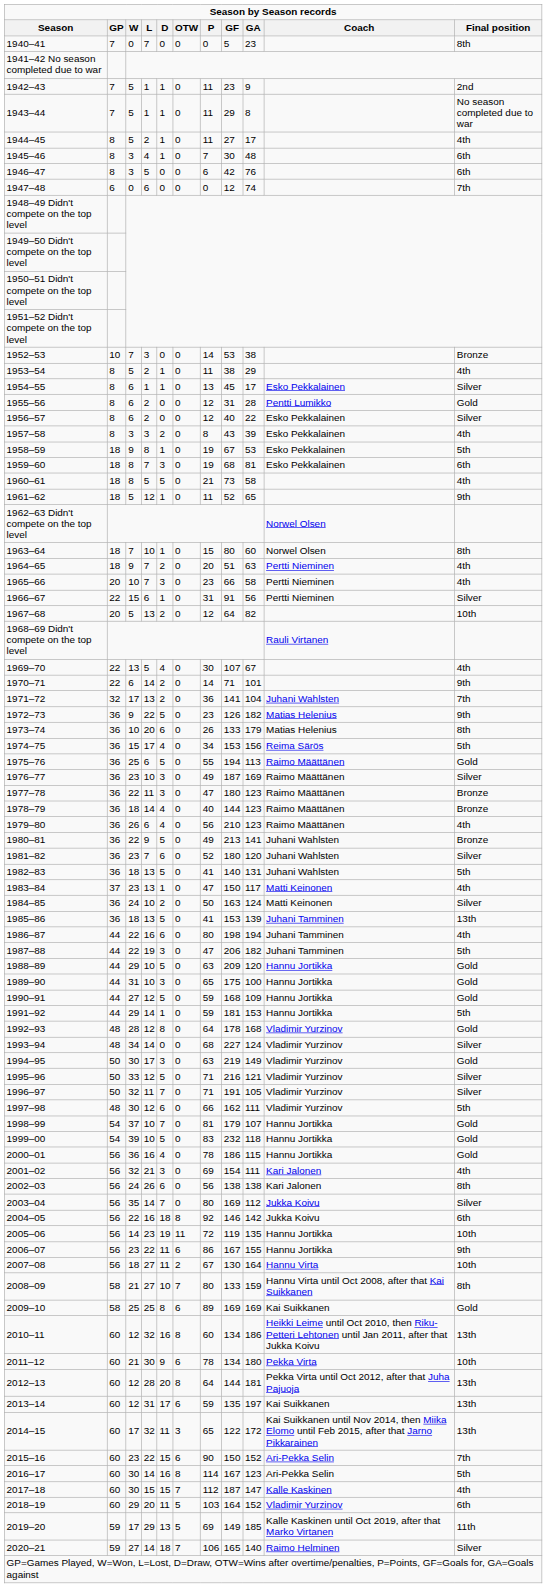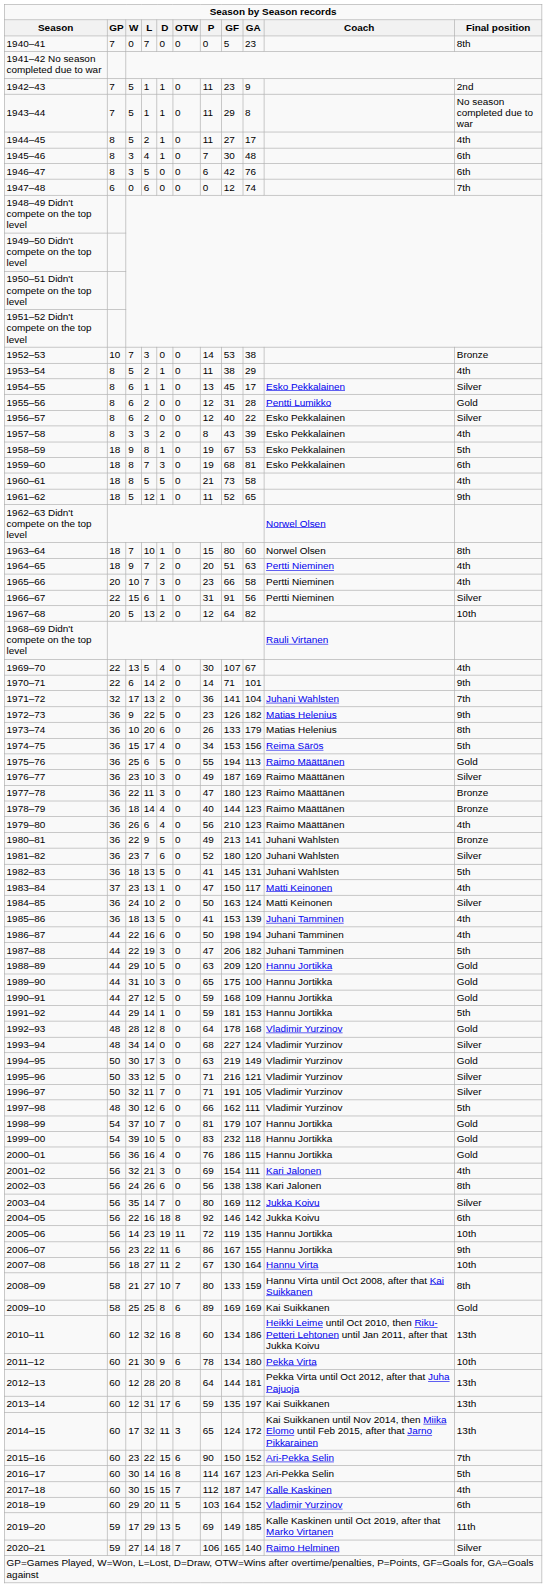 <table class="wikitable">
 <tr>
 <td colspan="11" align="center"><strong>Season by Season records</strong></td>
 </tr>
 <tr>
 <th>Season</th>
 <th>GP</th>
 <th>W</th>
 <th>L</th>
 <th>D</th>
 <th>OTW</th>
 <th>P</th>
 <th>GF</th>
 <th>GA</th>
 <th>Coach</th>
 <th>Final position</th>
 </tr>
 <tr>
 <td>1940–41</td>
 <td>7</td>
 <td>0</td>
 <td>7</td>
 <td>0</td>
 <td>0</td>
 <td>0</td>
 <td>5</td>
 <td>23</td>
 <td></td>
 <td>8th</td>
 </tr>
 <tr>
 <td>1941–42 No season completed due to war</td>
 <td></td>
 </tr>
 <tr>
 <td>1942–43</td>
 <td>7</td>
 <td>5</td>
 <td>1</td>
 <td>1</td>
 <td>0</td>
 <td>11</td>
 <td>23</td>
 <td>9</td>
 <td></td>
 <td>2nd</td>
 </tr>
 <tr>
 <td>1943–44</td>
 <td>7</td>
 <td>5</td>
 <td>1</td>
 <td>1</td>
 <td>0</td>
 <td>11</td>
 <td>29</td>
 <td>8</td>
 <td></td>
 <td>No season completed due to war</td>
 </tr>
 <tr>
 <td>1944–45</td>
 <td>8</td>
 <td>5</td>
 <td>2</td>
 <td>1</td>
 <td>0</td>
 <td>11</td>
 <td>27</td>
 <td>17</td>
 <td></td>
 <td>4th</td>
 </tr>
 <tr>
 <td>1945–46</td>
 <td>8</td>
 <td>3</td>
 <td>4</td>
 <td>1</td>
 <td>0</td>
 <td>7</td>
 <td>30</td>
 <td>48</td>
 <td></td>
 <td>6th</td>
 </tr>
 <tr>
 <td>1946–47</td>
 <td>8</td>
 <td>3</td>
 <td>5</td>
 <td>0</td>
 <td>0</td>
 <td>6</td>
 <td>42</td>
 <td>76</td>
 <td></td>
 <td>6th</td>
 </tr>
 <tr>
 <td>1947–48</td>
 <td>6</td>
 <td>0</td>
 <td>6</td>
 <td>0</td>
 <td>0</td>
 <td>0</td>
 <td>12</td>
 <td>74</td>
 <td></td>
 <td>7th</td>
 </tr>
 <tr>
 <td>1948–49 Didn't compete on the top level</td>
 <td></td>
 </tr>
 <tr>
 <td>1949–50 Didn't compete on the top level</td>
 <td></td>
 </tr>
 <tr>
 <td>1950–51 Didn't compete on the top level</td>
 <td></td>
 </tr>
 <tr>
 <td>1951–52 Didn't compete on the top level</td>
 <td></td>
 </tr>
 <tr>
 <td>1952–53</td>
 <td>10</td>
 <td>7</td>
 <td>3</td>
 <td>0</td>
 <td>0</td>
 <td>14</td>
 <td>53</td>
 <td>38</td>
 <td></td>
 <td>Bronze</td>
 </tr>
 <tr>
 <td>1953–54</td>
 <td>8</td>
 <td>5</td>
 <td>2</td>
 <td>1</td>
 <td>0</td>
 <td>11</td>
 <td>38</td>
 <td>29</td>
 <td></td>
 <td>4th</td>
 </tr>
 <tr>
 <td>1954–55</td>
 <td>8</td>
 <td>6</td>
 <td>1</td>
 <td>1</td>
 <td>0</td>
 <td>13</td>
 <td>45</td>
 <td>17</td>
 <td><a href='#'>Esko Pekkalainen</a></td>
 <td>Silver</td>
 </tr>
 <tr>
 <td>1955–56</td>
 <td>8</td>
 <td>6</td>
 <td>2</td>
 <td>0</td>
 <td>0</td>
 <td>12</td>
 <td>31</td>
 <td>28</td>
 <td><a href='#'>Pentti Lumikko</a></td>
 <td>Gold</td>
 </tr>
 <tr>
 <td>1956–57</td>
 <td>8</td>
 <td>6</td>
 <td>2</td>
 <td>0</td>
 <td>0</td>
 <td>12</td>
 <td>40</td>
 <td>22</td>
 <td>Esko Pekkalainen</td>
 <td>Silver</td>
 </tr>
 <tr>
 <td>1957–58</td>
 <td>8</td>
 <td>3</td>
 <td>3</td>
 <td>2</td>
 <td>0</td>
 <td>8</td>
 <td>43</td>
 <td>39</td>
 <td>Esko Pekkalainen</td>
 <td>4th</td>
 </tr>
 <tr>
 <td>1958–59</td>
 <td>18</td>
 <td>9</td>
 <td>8</td>
 <td>1</td>
 <td>0</td>
 <td>19</td>
 <td>67</td>
 <td>53</td>
 <td>Esko Pekkalainen</td>
 <td>5th</td>
 </tr>
 <tr>
 <td>1959–60</td>
 <td>18</td>
 <td>8</td>
 <td>7</td>
 <td>3</td>
 <td>0</td>
 <td>19</td>
 <td>68</td>
 <td>81</td>
 <td>Esko Pekkalainen</td>
 <td>6th</td>
 </tr>
 <tr>
 <td>1960–61</td>
 <td>18</td>
 <td>8</td>
 <td>5</td>
 <td>5</td>
 <td>0</td>
 <td>21</td>
 <td>73</td>
 <td>58</td>
 <td></td>
 <td>4th</td>
 </tr>
 <tr>
 <td>1961–62</td>
 <td>18</td>
 <td>5</td>
 <td>12</td>
 <td>1</td>
 <td>0</td>
 <td>11</td>
 <td>52</td>
 <td>65</td>
 <td></td>
 <td>9th</td>
 </tr>
 <tr>
 <td>1962–63 Didn't compete on the top level</td>
 <td colspan="8"></td>
 <td><a href='#'>Norwel Olsen</a></td>
 </tr>
 <tr>
 <td>1963–64</td>
 <td>18</td>
 <td>7</td>
 <td>10</td>
 <td>1</td>
 <td>0</td>
 <td>15</td>
 <td>80</td>
 <td>60</td>
 <td>Norwel Olsen</td>
 <td>8th</td>
 </tr>
 <tr>
 <td>1964–65</td>
 <td>18</td>
 <td>9</td>
 <td>7</td>
 <td>2</td>
 <td>0</td>
 <td>20</td>
 <td>51</td>
 <td>63</td>
 <td><a href='#'>Pertti Nieminen</a></td>
 <td>4th</td>
 </tr>
 <tr>
 <td>1965–66</td>
 <td>20</td>
 <td>10</td>
 <td>7</td>
 <td>3</td>
 <td>0</td>
 <td>23</td>
 <td>66</td>
 <td>58</td>
 <td>Pertti Nieminen</td>
 <td>4th</td>
 </tr>
 <tr>
 <td>1966–67</td>
 <td>22</td>
 <td>15</td>
 <td>6</td>
 <td>1</td>
 <td>0</td>
 <td>31</td>
 <td>91</td>
 <td>56</td>
 <td>Pertti Nieminen</td>
 <td>Silver</td>
 </tr>
 <tr>
 <td>1967–68</td>
 <td>20</td>
 <td>5</td>
 <td>13</td>
 <td>2</td>
 <td>0</td>
 <td>12</td>
 <td>64</td>
 <td>82</td>
 <td></td>
 <td>10th</td>
 </tr>
 <tr>
 <td>1968–69 Didn't compete on the top level</td>
 <td colspan="8"></td>
 <td><a href='#'>Rauli Virtanen</a></td>
 </tr>
 <tr>
 <td>1969–70</td>
 <td>22</td>
 <td>13</td>
 <td>5</td>
 <td>4</td>
 <td>0</td>
 <td>30</td>
 <td>107</td>
 <td>67</td>
 <td></td>
 <td>4th</td>
 </tr>
 <tr>
 <td>1970–71</td>
 <td>22</td>
 <td>6</td>
 <td>14</td>
 <td>2</td>
 <td>0</td>
 <td>14</td>
 <td>71</td>
 <td>101</td>
 <td></td>
 <td>9th</td>
 </tr>
 <tr>
 <td>1971–72</td>
 <td>32</td>
 <td>17</td>
 <td>13</td>
 <td>2</td>
 <td>0</td>
 <td>36</td>
 <td>141</td>
 <td>104</td>
 <td><a href='#'>Juhani Wahlsten</a></td>
 <td>7th</td>
 </tr>
 <tr>
 <td>1972–73</td>
 <td>36</td>
 <td>9</td>
 <td>22</td>
 <td>5</td>
 <td>0</td>
 <td>23</td>
 <td>126</td>
 <td>182</td>
 <td><a href='#'>Matias Helenius</a></td>
 <td>9th</td>
 </tr>
 <tr>
 <td>1973–74</td>
 <td>36</td>
 <td>10</td>
 <td>20</td>
 <td>6</td>
 <td>0</td>
 <td>26</td>
 <td>133</td>
 <td>179</td>
 <td>Matias Helenius</td>
 <td>8th</td>
 </tr>
 <tr>
 <td>1974–75</td>
 <td>36</td>
 <td>15</td>
 <td>17</td>
 <td>4</td>
 <td>0</td>
 <td>34</td>
 <td>153</td>
 <td>156</td>
 <td><a href='#'>Reima Särös</a></td>
 <td>5th</td>
 </tr>
 <tr>
 <td>1975–76</td>
 <td>36</td>
 <td>25</td>
 <td>6</td>
 <td>5</td>
 <td>0</td>
 <td>55</td>
 <td>194</td>
 <td>113</td>
 <td><a href='#'>Raimo Määttänen</a></td>
 <td>Gold</td>
 </tr>
 <tr>
 <td>1976–77</td>
 <td>36</td>
 <td>23</td>
 <td>10</td>
 <td>3</td>
 <td>0</td>
 <td>49</td>
 <td>187</td>
 <td>169</td>
 <td>Raimo Määttänen</td>
 <td>Silver</td>
 </tr>
 <tr>
 <td>1977–78</td>
 <td>36</td>
 <td>22</td>
 <td>11</td>
 <td>3</td>
 <td>0</td>
 <td>47</td>
 <td>180</td>
 <td>123</td>
 <td>Raimo Määttänen</td>
 <td>Bronze</td>
 </tr>
 <tr>
 <td>1978–79</td>
 <td>36</td>
 <td>18</td>
 <td>14</td>
 <td>4</td>
 <td>0</td>
 <td>40</td>
 <td>144</td>
 <td>123</td>
 <td>Raimo Määttänen</td>
 <td>Bronze</td>
 </tr>
 <tr>
 <td>1979–80</td>
 <td>36</td>
 <td>26</td>
 <td>6</td>
 <td>4</td>
 <td>0</td>
 <td>56</td>
 <td>210</td>
 <td>123</td>
 <td>Raimo Määttänen</td>
 <td>4th</td>
 </tr>
 <tr>
 <td>1980–81</td>
 <td>36</td>
 <td>22</td>
 <td>9</td>
 <td>5</td>
 <td>0</td>
 <td>49</td>
 <td>213</td>
 <td>141</td>
 <td>Juhani Wahlsten</td>
 <td>Bronze</td>
 </tr>
 <tr>
 <td>1981–82</td>
 <td>36</td>
 <td>23</td>
 <td>7</td>
 <td>6</td>
 <td>0</td>
 <td>52</td>
 <td>180</td>
 <td>120</td>
 <td>Juhani Wahlsten</td>
 <td>Silver</td>
 </tr>
 <tr>
 <td>1982–83</td>
 <td>36</td>
 <td>18</td>
 <td>13</td>
 <td>5</td>
 <td>0</td>
 <td>41</td>
-<td>140</td>
+<td>145</td>
 <td>131</td>
 <td>Juhani Wahlsten</td>
 <td>5th</td>
 </tr>
 <tr>
 <td>1983–84</td>
 <td>37</td>
 <td>23</td>
 <td>13</td>
 <td>1</td>
 <td>0</td>
 <td>47</td>
 <td>150</td>
 <td>117</td>
 <td><a href='#'>Matti Keinonen</a></td>
 <td>4th</td>
 </tr>
 <tr>
 <td>1984–85</td>
 <td>36</td>
 <td>24</td>
 <td>10</td>
 <td>2</td>
 <td>0</td>
 <td>50</td>
 <td>163</td>
 <td>124</td>
 <td>Matti Keinonen</td>
 <td>Silver</td>
 </tr>
 <tr>
 <td>1985–86</td>
 <td>36</td>
 <td>18</td>
 <td>13</td>
 <td>5</td>
 <td>0</td>
 <td>41</td>
 <td>153</td>
 <td>139</td>
 <td><a href='#'>Juhani Tamminen</a></td>
-<td>13th</td>
+<td>4th</td>
 </tr>
 <tr>
 <td>1986–87</td>
 <td>44</td>
 <td>22</td>
 <td>16</td>
 <td>6</td>
 <td>0</td>
-<td>80</td>
+<td>50</td>
 <td>198</td>
 <td>194</td>
 <td>Juhani Tamminen</td>
 <td>4th</td>
 </tr>
 <tr>
 <td>1987–88</td>
 <td>44</td>
 <td>22</td>
 <td>19</td>
 <td>3</td>
 <td>0</td>
 <td>47</td>
 <td>206</td>
 <td>182</td>
 <td>Juhani Tamminen</td>
 <td>5th</td>
 </tr>
 <tr>
 <td>1988–89</td>
 <td>44</td>
 <td>29</td>
 <td>10</td>
 <td>5</td>
 <td>0</td>
 <td>63</td>
 <td>209</td>
 <td>120</td>
 <td><a href='#'>Hannu Jortikka</a></td>
 <td>Gold</td>
 </tr>
 <tr>
 <td>1989–90</td>
 <td>44</td>
 <td>31</td>
 <td>10</td>
 <td>3</td>
 <td>0</td>
 <td>65</td>
 <td>175</td>
 <td>100</td>
 <td>Hannu Jortikka</td>
 <td>Gold</td>
 </tr>
 <tr>
 <td>1990–91</td>
 <td>44</td>
 <td>27</td>
 <td>12</td>
 <td>5</td>
 <td>0</td>
 <td>59</td>
 <td>168</td>
 <td>109</td>
 <td>Hannu Jortikka</td>
 <td>Gold</td>
 </tr>
 <tr>
 <td>1991–92</td>
 <td>44</td>
 <td>29</td>
 <td>14</td>
 <td>1</td>
 <td>0</td>
 <td>59</td>
 <td>181</td>
 <td>153</td>
 <td>Hannu Jortikka</td>
 <td>5th</td>
 </tr>
 <tr>
 <td>1992–93</td>
 <td>48</td>
 <td>28</td>
 <td>12</td>
 <td>8</td>
 <td>0</td>
 <td>64</td>
 <td>178</td>
 <td>168</td>
 <td><a href='#'>Vladimir Yurzinov</a></td>
 <td>Gold</td>
 </tr>
 <tr>
 <td>1993–94</td>
 <td>48</td>
 <td>34</td>
 <td>14</td>
 <td>0</td>
 <td>0</td>
 <td>68</td>
 <td>227</td>
 <td>124</td>
 <td>Vladimir Yurzinov</td>
 <td>Silver</td>
 </tr>
 <tr>
 <td>1994–95</td>
 <td>50</td>
 <td>30</td>
 <td>17</td>
 <td>3</td>
 <td>0</td>
 <td>63</td>
 <td>219</td>
 <td>149</td>
 <td>Vladimir Yurzinov</td>
 <td>Gold</td>
 </tr>
 <tr>
 <td>1995–96</td>
 <td>50</td>
 <td>33</td>
 <td>12</td>
 <td>5</td>
 <td>0</td>
 <td>71</td>
 <td>216</td>
 <td>121</td>
 <td>Vladimir Yurzinov</td>
 <td>Silver</td>
 </tr>
 <tr>
 <td>1996–97</td>
 <td>50</td>
 <td>32</td>
 <td>11</td>
 <td>7</td>
 <td>0</td>
 <td>71</td>
 <td>191</td>
 <td>105</td>
 <td>Vladimir Yurzinov</td>
 <td>Silver</td>
 </tr>
 <tr>
 <td>1997–98</td>
 <td>48</td>
 <td>30</td>
 <td>12</td>
 <td>6</td>
 <td>0</td>
 <td>66</td>
 <td>162</td>
 <td>111</td>
 <td>Vladimir Yurzinov</td>
 <td>5th</td>
 </tr>
 <tr>
 <td>1998–99</td>
 <td>54</td>
 <td>37</td>
 <td>10</td>
 <td>7</td>
 <td>0</td>
 <td>81</td>
 <td>179</td>
 <td>107</td>
 <td>Hannu Jortikka</td>
 <td>Gold</td>
 </tr>
 <tr>
 <td>1999–00</td>
 <td>54</td>
 <td>39</td>
 <td>10</td>
 <td>5</td>
 <td>0</td>
 <td>83</td>
 <td>232</td>
 <td>118</td>
 <td>Hannu Jortikka</td>
 <td>Gold</td>
 </tr>
 <tr>
 <td>2000–01</td>
 <td>56</td>
 <td>36</td>
 <td>16</td>
 <td>4</td>
 <td>0</td>
-<td>78</td>
+<td>76</td>
 <td>186</td>
 <td>115</td>
 <td>Hannu Jortikka</td>
 <td>Gold</td>
 </tr>
 <tr>
 <td>2001–02</td>
 <td>56</td>
 <td>32</td>
 <td>21</td>
 <td>3</td>
 <td>0</td>
 <td>69</td>
 <td>154</td>
 <td>111</td>
 <td><a href='#'>Kari Jalonen</a></td>
 <td>4th</td>
 </tr>
 <tr>
 <td>2002–03</td>
 <td>56</td>
 <td>24</td>
 <td>26</td>
 <td>6</td>
 <td>0</td>
 <td>56</td>
 <td>138</td>
 <td>138</td>
 <td>Kari Jalonen</td>
 <td>8th</td>
 </tr>
 <tr>
 <td>2003–04</td>
 <td>56</td>
 <td>35</td>
 <td>14</td>
 <td>7</td>
 <td>0</td>
 <td>80</td>
 <td>169</td>
 <td>112</td>
 <td><a href='#'>Jukka Koivu</a></td>
 <td>Silver</td>
 </tr>
 <tr>
 <td>2004–05</td>
 <td>56</td>
 <td>22</td>
 <td>16</td>
 <td>18</td>
 <td>8</td>
 <td>92</td>
 <td>146</td>
 <td>142</td>
 <td>Jukka Koivu</td>
 <td>6th</td>
 </tr>
 <tr>
 <td>2005–06</td>
 <td>56</td>
 <td>14</td>
 <td>23</td>
 <td>19</td>
 <td>11</td>
 <td>72</td>
 <td>119</td>
 <td>135</td>
 <td>Hannu Jortikka</td>
 <td>10th</td>
 </tr>
 <tr>
 <td>2006–07</td>
 <td>56</td>
 <td>23</td>
 <td>22</td>
 <td>11</td>
 <td>6</td>
 <td>86</td>
 <td>167</td>
 <td>155</td>
 <td>Hannu Jortikka</td>
 <td>9th</td>
 </tr>
 <tr>
 <td>2007–08</td>
 <td>56</td>
 <td>18</td>
 <td>27</td>
 <td>11</td>
 <td>2</td>
 <td>67</td>
 <td>130</td>
 <td>164</td>
 <td><a href='#'>Hannu Virta</a></td>
 <td>10th</td>
 </tr>
 <tr>
 <td>2008–09</td>
 <td>58</td>
 <td>21</td>
 <td>27</td>
 <td>10</td>
 <td>7</td>
 <td>80</td>
 <td>133</td>
 <td>159</td>
 <td>Hannu Virta until Oct 2008, after that <a href='#'>Kai Suikkanen</a></td>
 <td>8th</td>
 </tr>
 <tr>
 <td>2009–10</td>
 <td>58</td>
 <td>25</td>
 <td>25</td>
 <td>8</td>
 <td>6</td>
 <td>89</td>
 <td>169</td>
 <td>169</td>
 <td>Kai Suikkanen</td>
 <td>Gold</td>
 </tr>
 <tr>
 <td>2010–11</td>
 <td>60</td>
 <td>12</td>
 <td>32</td>
 <td>16</td>
 <td>8</td>
 <td>60</td>
 <td>134</td>
 <td>186</td>
 <td><a href='#'>Heikki Leime</a> until Oct 2010, then <a href='#'>Riku-Petteri Lehtonen</a> until Jan 2011, after that Jukka Koivu</td>
 <td>13th</td>
 </tr>
 <tr>
 <td>2011–12</td>
 <td>60</td>
 <td>21</td>
 <td>30</td>
 <td>9</td>
 <td>6</td>
 <td>78</td>
 <td>134</td>
 <td>180</td>
 <td><a href='#'>Pekka Virta</a></td>
 <td>10th</td>
 </tr>
 <tr>
 <td>2012–13</td>
 <td>60</td>
 <td>12</td>
 <td>28</td>
 <td>20</td>
 <td>8</td>
 <td>64</td>
 <td>144</td>
 <td>181</td>
 <td>Pekka Virta until Oct 2012, after that <a href='#'>Juha Pajuoja</a></td>
 <td>13th</td>
 </tr>
 <tr>
 <td>2013–14</td>
 <td>60</td>
 <td>12</td>
 <td>31</td>
 <td>17</td>
 <td>6</td>
 <td>59</td>
 <td>135</td>
 <td>197</td>
 <td>Kai Suikkanen</td>
 <td>13th</td>
 </tr>
 <tr>
 <td>2014–15</td>
 <td>60</td>
 <td>17</td>
 <td>32</td>
 <td>11</td>
 <td>3</td>
 <td>65</td>
-<td>122</td>
+<td>124</td>
 <td>172</td>
 <td>Kai Suikkanen until Nov 2014, then <a href='#'>Miika Elomo</a> until Feb 2015, after that <a href='#'>Jarno Pikkarainen</a></td>
 <td>13th</td>
 </tr>
 <tr>
 <td>2015–16</td>
 <td>60</td>
 <td>23</td>
 <td>22</td>
 <td>15</td>
 <td>6</td>
 <td>90</td>
 <td>150</td>
 <td>152</td>
 <td><a href='#'>Ari-Pekka Selin</a></td>
 <td>7th</td>
 </tr>
 <tr>
 <td>2016–17</td>
 <td>60</td>
 <td>30</td>
 <td>14</td>
 <td>16</td>
 <td>8</td>
 <td>114</td>
 <td>167</td>
 <td>123</td>
 <td>Ari-Pekka Selin</td>
 <td>5th</td>
 </tr>
 <tr>
 <td>2017–18</td>
 <td>60</td>
 <td>30</td>
 <td>15</td>
 <td>15</td>
 <td>7</td>
 <td>112</td>
 <td>187</td>
 <td>147</td>
 <td><a href='#'>Kalle Kaskinen</a></td>
 <td>4th</td>
 </tr>
 <tr>
 <td>2018–19</td>
 <td>60</td>
 <td>29</td>
 <td>20</td>
 <td>11</td>
 <td>5</td>
 <td>103</td>
 <td>164</td>
 <td>152</td>
 <td><a href='#'>Vladimir Yurzinov</a></td>
 <td>6th</td>
 </tr>
 <tr>
 <td>2019–20</td>
 <td>59</td>
 <td>17</td>
 <td>29</td>
 <td>13</td>
 <td>5</td>
 <td>69</td>
 <td>149</td>
 <td>185</td>
 <td>Kalle Kaskinen until Oct 2019, after that <a href='#'>Marko Virtanen</a></td>
 <td>11th</td>
 </tr>
 <tr>
 <td>2020–21</td>
 <td>59</td>
 <td>27</td>
 <td>14</td>
 <td>18</td>
 <td>7</td>
 <td>106</td>
 <td>165</td>
 <td>140</td>
 <td><a href='#'>Raimo Helminen</a></td>
 <td>Silver</td>
 </tr>
 <tr>
 <td colspan="11">GP=Games Played, W=Won, L=Lost, D=Draw, OTW=Wins after overtime/penalties, P=Points, GF=Goals for, GA=Goals against</td>
 </tr>
 </table>
